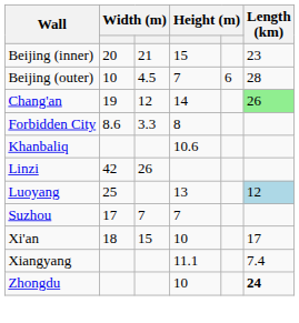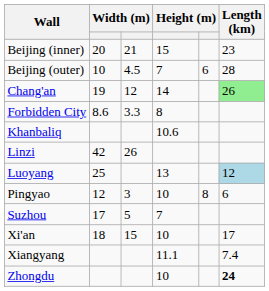 <table class="sortable wikitable">
 <tr style="background:#CCCC;">
 <th rowspan=2>Wall</th>
 <th colspan=2>Width (m)</th>
 <th colspan=2>Height (m)</th>
 <th rowspan=2>Length <br>(km)</th>
 </tr>
 <tr>
 <th></th>
 <th></th>
 <th></th>
 <th></th>
 </tr>
 <tr>
 <td>Beijing (inner)</td>
 <td>20</td>
 <td>21</td>
 <td>15</td>
 <td></td>
 <td>23</td>
 </tr>
 <tr>
 <td>Beijing (outer)</td>
 <td>10</td>
 <td>4.5</td>
 <td>7</td>
 <td>6</td>
 <td>28</td>
 </tr>
 <tr>
 <td><a href='#'>Chang'an</a></td>
 <td>19</td>
 <td>12</td>
 <td>14</td>
 <td></td>
 <td style="background: lightgreen;">26</td>
 </tr>
 <tr>
 <td><a href='#'>Forbidden City</a></td>
 <td>8.6</td>
 <td>3.3</td>
 <td>8</td>
 <td></td>
 <td></td>
 </tr>
 <tr>
 <td><a href='#'>Khanbaliq</a></td>
 <td></td>
 <td></td>
 <td>10.6</td>
 <td></td>
 <td></td>
 </tr>
 <tr>
 <td><a href='#'>Linzi</a></td>
 <td>42</td>
 <td>26</td>
 <td></td>
 <td></td>
 <td></td>
 </tr>
 <tr>
 <td><a href='#'>Luoyang</a></td>
 <td>25</td>
 <td></td>
 <td>13</td>
 <td></td>
 <td style="background: lightblue;">12</td>
 </tr>
 <tr>
+<td>Pingyao</td>
+<td>12</td>
+<td>3</td>
+<td>10</td>
+<td>8</td>
+<td>6</td>
+</tr>
+<tr>
 <td><a href='#'>Suzhou</a></td>
 <td>17</td>
-<td>7</td>
+<td>5</td>
 <td>7</td>
 <td></td>
 <td></td>
 </tr>
 <tr>
 <td>Xi'an</td>
 <td>18</td>
 <td>15</td>
 <td>10</td>
 <td></td>
 <td>17</td>
 </tr>
 <tr>
 <td>Xiangyang</td>
 <td></td>
 <td></td>
 <td>11.1</td>
 <td></td>
 <td>7.4</td>
 </tr>
 <tr>
 <td><a href='#'>Zhongdu</a></td>
 <td></td>
 <td></td>
 <td>10</td>
 <td></td>
 <td><strong>24</strong></td>
 </tr>
 </table>
